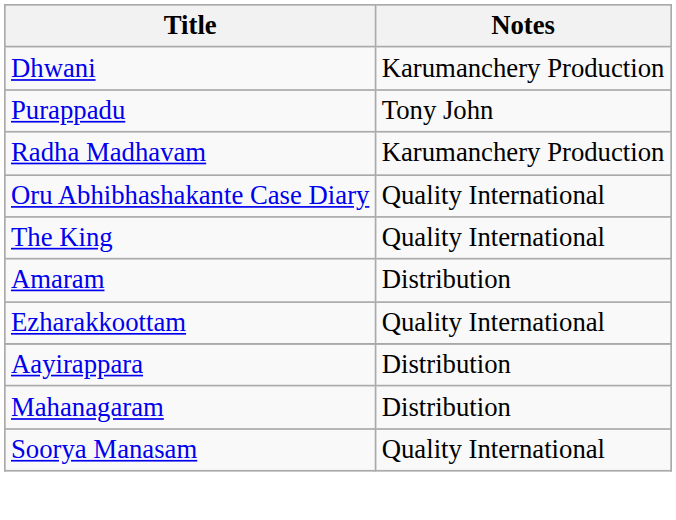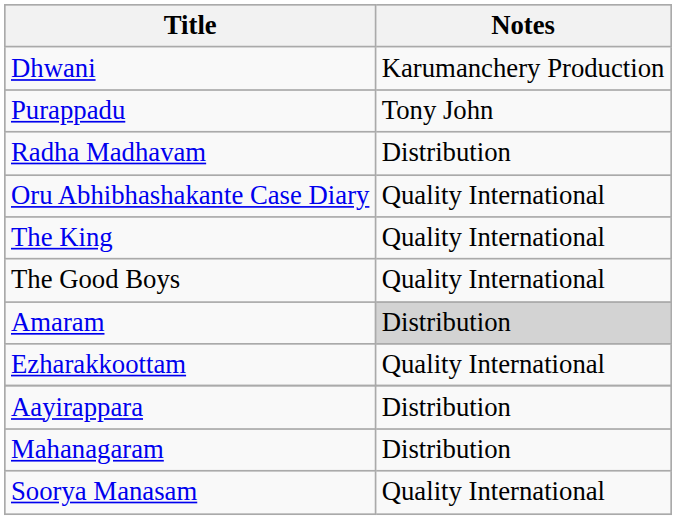 <table class="wikitable">
 <tr>
 <th>Title</th>
 <th>Notes</th>
 </tr>
 <tr>
 <td><a href='#'>Dhwani</a></td>
 <td>Karumanchery Production</td>
 </tr>
 <tr>
 <td><a href='#'>Purappadu</a></td>
 <td>Tony John</td>
 </tr>
 <tr>
 <td><a href='#'>Radha Madhavam</a></td>
-<td>Karumanchery Production</td>
+<td>Distribution</td>
 </tr>
 <tr>
 <td><a href='#'>Oru Abhibhashakante Case Diary</a></td>
 <td>Quality International</td>
 </tr>
 <tr>
 <td><a href='#'>The King</a></td>
 <td>Quality International</td>
 </tr>
 <tr>
+<td>The Good Boys</td>
+<td>Quality International</td>
+</tr>
+<tr>
 <td><a href='#'>Amaram</a></td>
-<td>Distribution</td>
+<td style="background: lightgrey;">Distribution</td>
 </tr>
 <tr>
 <td><a href='#'>Ezharakkoottam</a></td>
 <td>Quality International</td>
 </tr>
 <tr>
 </tr>
 <tr>
 <td><a href='#'>Aayirappara</a></td>
 <td>Distribution</td>
 </tr>
 <tr>
 <td><a href='#'>Mahanagaram</a></td>
 <td>Distribution</td>
 </tr>
 <tr>
 <td><a href='#'>Soorya Manasam</a></td>
 <td>Quality International</td>
 </tr>
 </table>
